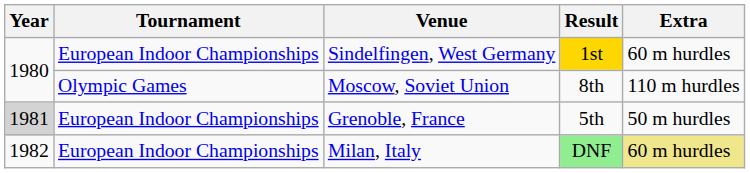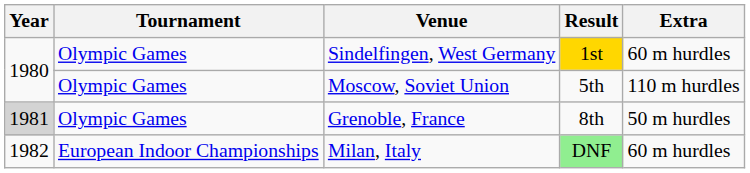 <table class="wikitable" style="border-collapse: collapse; font-size: 90%;">
 <tr>
 <th>Year</th>
 <th>Tournament</th>
 <th>Venue</th>
 <th>Result</th>
 <th>Extra</th>
 </tr>
 <tr>
 <td rowspan=2>1980</td>
-<td><a href='#'>European Indoor Championships</a></td>
+<td><a href='#'>Olympic Games</a></td>
 <td><a href='#'>Sindelfingen</a>, <a href='#'>West Germany</a></td>
 <td bgcolor="gold" align="center">1st</td>
 <td>60 m hurdles</td>
 </tr>
 <tr>
 <td><a href='#'>Olympic Games</a></td>
 <td><a href='#'>Moscow</a>, <a href='#'>Soviet Union</a></td>
-<td align="center">8th</td>
+<td align="center">5th</td>
 <td>110 m hurdles</td>
 </tr>
 <tr>
 <td style="background: lightgrey;">1981</td>
-<td><a href='#'>European Indoor Championships</a></td>
+<td><a href='#'>Olympic Games</a></td>
 <td><a href='#'>Grenoble</a>, <a href='#'>France</a></td>
-<td align="center">5th</td>
+<td align="center">8th</td>
 <td>50 m hurdles</td>
 </tr>
 <tr>
 <td>1982</td>
 <td><a href='#'>European Indoor Championships</a></td>
 <td><a href='#'>Milan</a>, <a href='#'>Italy</a></td>
 <td bgcolor="lightgreen" align="center">DNF</td>
-<td style="background: khaki;">60 m hurdles</td>
+<td>60 m hurdles</td>
 </tr>
 </table>
